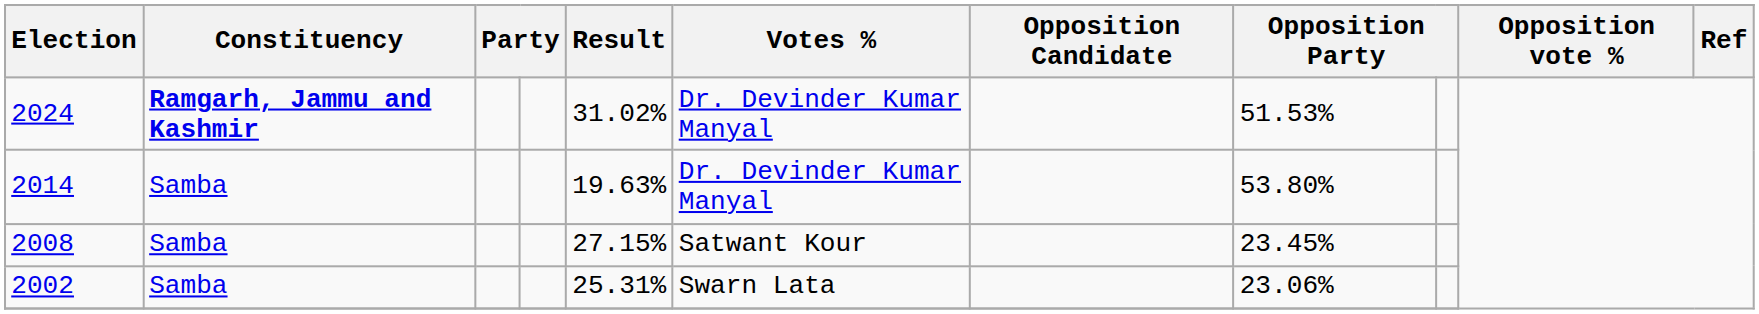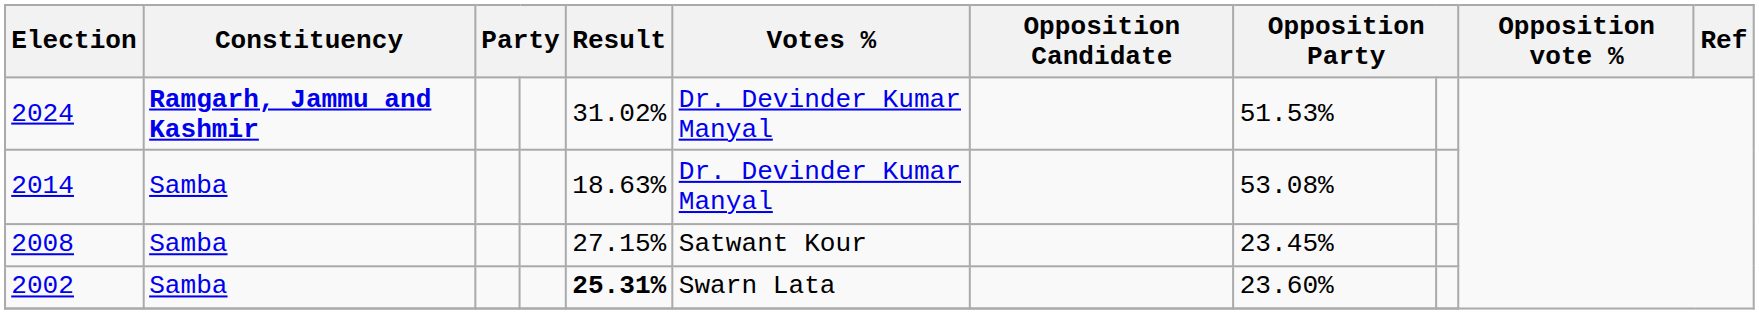 <table class="wikitable sortable">
 <tr>
 <th>Election</th>
 <th>Constituency</th>
 <th colspan="2">Party</th>
 <th>Result</th>
 <th>Votes %</th>
 <th>Opposition Candidate</th>
 <th colspan="2">Opposition Party</th>
 <th>Opposition vote %</th>
 <th>Ref</th>
 </tr>
 <tr>
 <td><a href='#'>2024</a></td>
 <td><strong><a href='#'>Ramgarh, Jammu and Kashmir</a></strong></td>
 <td></td>
 <td></td>
 <td>31.02%</td>
 <td><a href='#'>Dr. Devinder Kumar Manyal</a></td>
 <td></td>
 <td>51.53%</td>
 <td></td>
 </tr>
 <tr>
 <td><a href='#'>2014</a></td>
 <td><a href='#'>Samba</a></td>
 <td></td>
 <td></td>
-<td>19.63%</td>
+<td>18.63%</td>
 <td><a href='#'>Dr. Devinder Kumar Manyal</a></td>
 <td></td>
-<td>53.80%</td>
+<td>53.08%</td>
 <td></td>
 </tr>
 <tr>
 <td><a href='#'>2008</a></td>
 <td><a href='#'>Samba</a></td>
 <td></td>
 <td></td>
 <td>27.15%</td>
 <td>Satwant Kour</td>
 <td></td>
 <td>23.45%</td>
 <td></td>
 </tr>
 <tr>
 <td><a href='#'>2002</a></td>
 <td><a href='#'>Samba</a></td>
 <td></td>
 <td></td>
-<td>25.31%</td>
+<td><strong>25.31%</strong></td>
 <td>Swarn Lata</td>
 <td></td>
-<td>23.06%</td>
+<td>23.60%</td>
 <td></td>
 </tr>
 <tr>
 </tr>
 </table>
